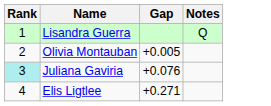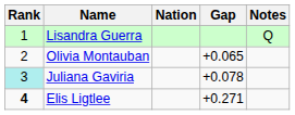 <table class="wikitable sortable" style="text-align:center">
 <tr>
 <th>Rank</th>
 <th>Name</th>
+<th>Nation</th>
 <th>Gap</th>
 <th>Notes</th>
 </tr>
 <tr bgcolor=ccffcc>
 <td>1</td>
 <td align=left><a href='#'>Lisandra Guerra</a></td>
+<td align=left></td>
 <td></td>
 <td>Q</td>
 </tr>
 <tr>
 <td>2</td>
 <td align=left><a href='#'>Olivia Montauban</a></td>
-<td>+0.005</td>
+<td align=left></td>
+<td>+0.065</td>
 <td></td>
 </tr>
 <tr>
 <td style="background: paleturquoise;">3</td>
 <td align=left><a href='#'>Juliana Gaviria</a></td>
-<td>+0.076</td>
+<td align=left></td>
+<td>+0.078</td>
 <td></td>
 </tr>
 <tr>
-<td>4</td>
+<td><strong>4</strong></td>
 <td align=left><a href='#'>Elis Ligtlee</a></td>
+<td align=left></td>
 <td>+0.271</td>
 <td></td>
 </tr>
 </table>
